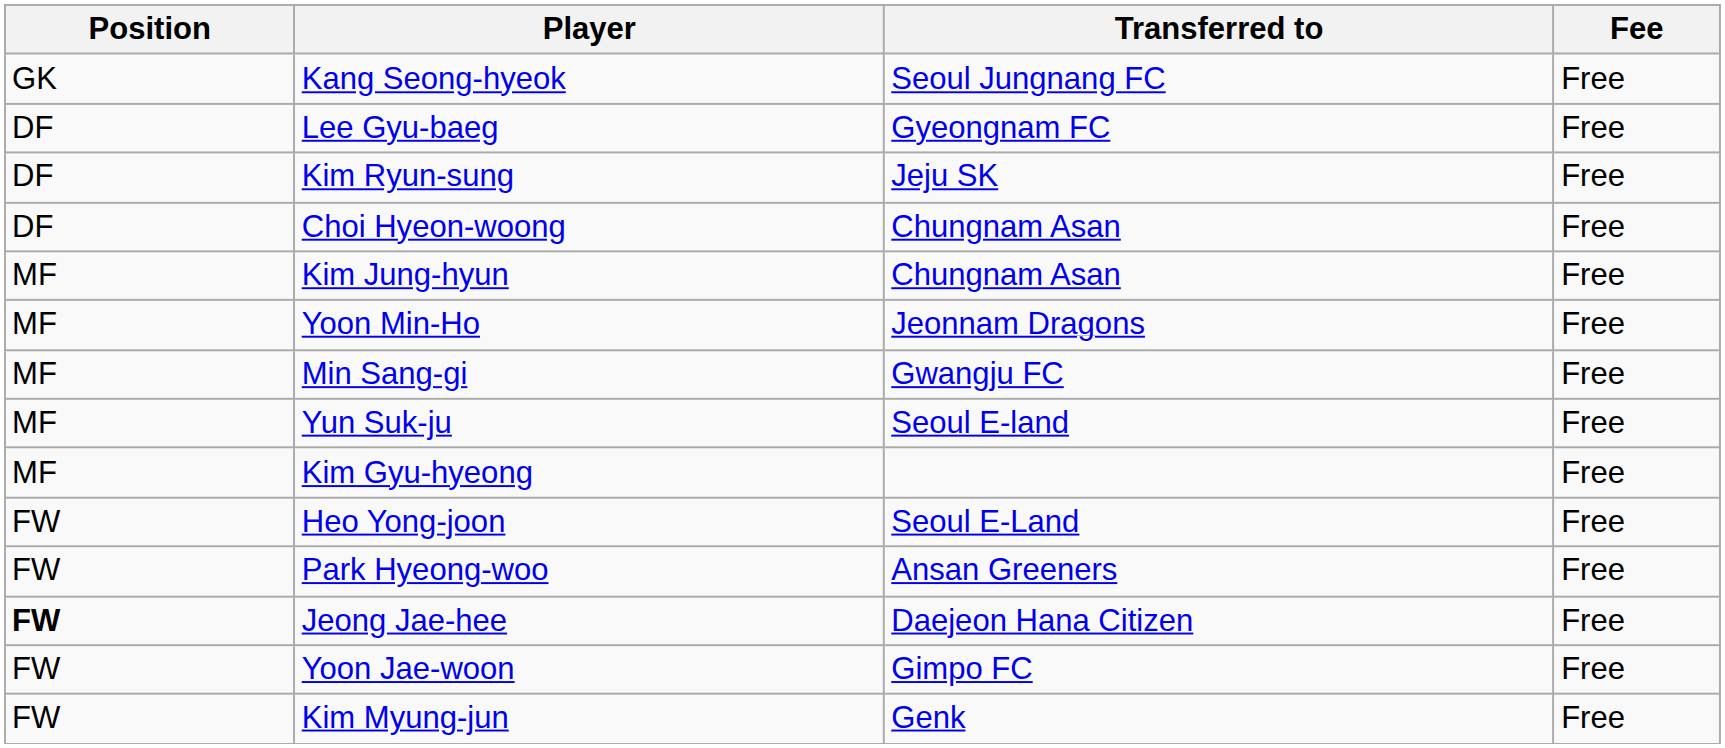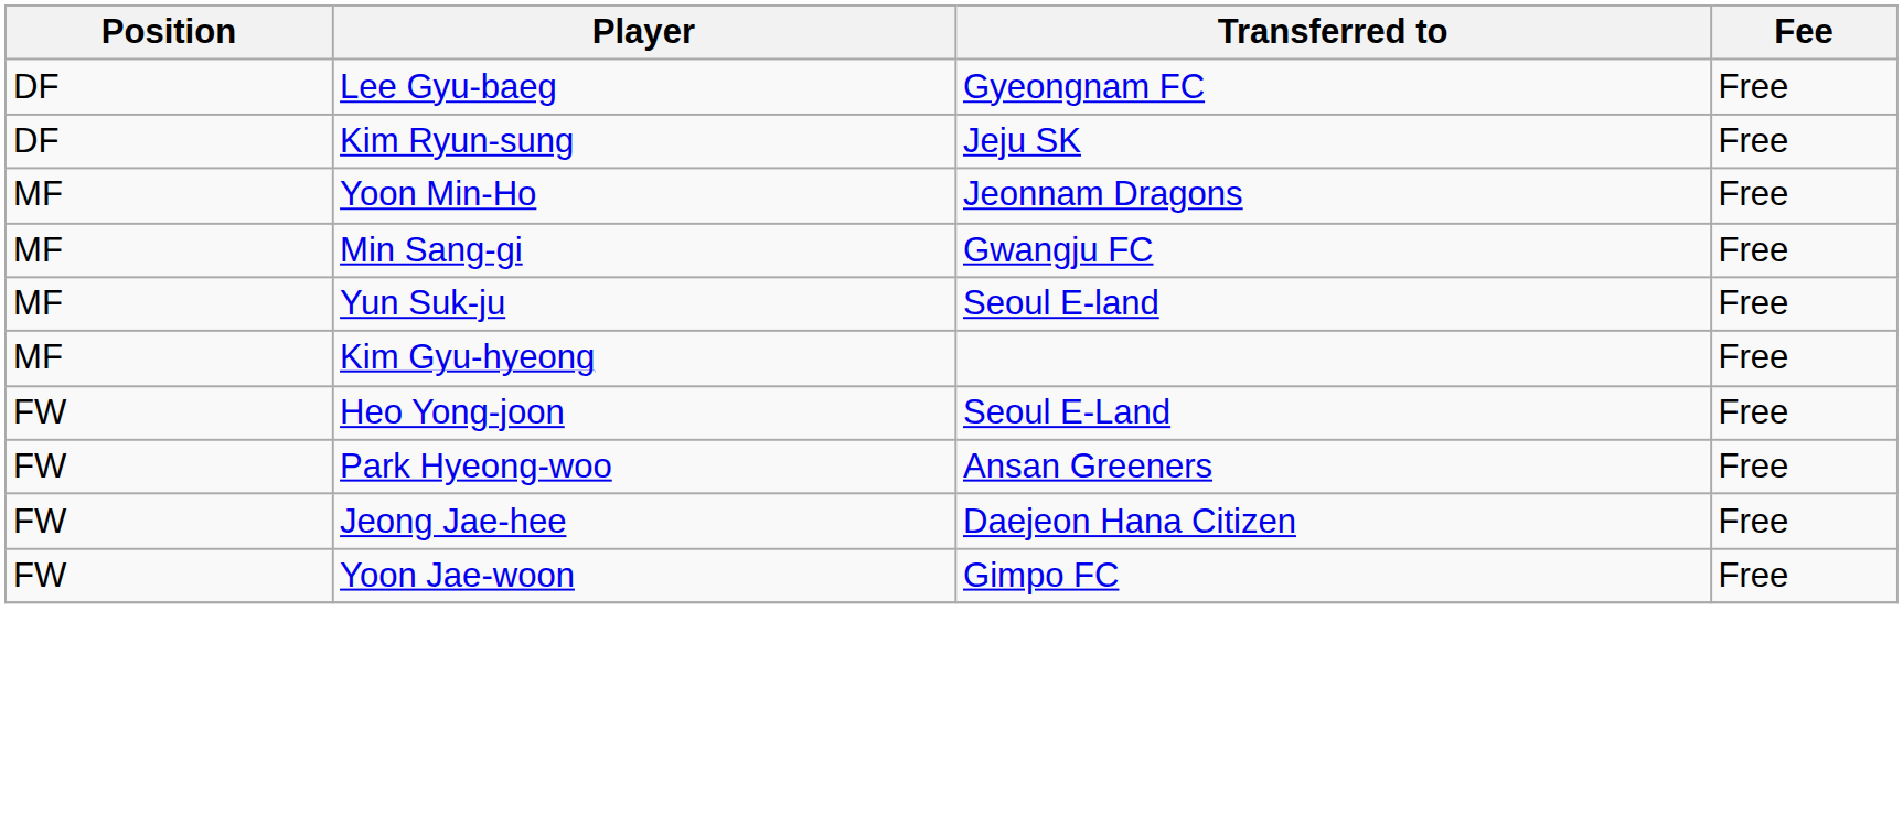 <table class="wikitable sortable" style="width:70%; text-align:center; font-size:100%; text-align:left;">
 <tr>
 <th>Position</th>
 <th>Player</th>
 <th>Transferred to</th>
 <th>Fee</th>
-</tr>
-<tr>
-<td>GK</td>
-<td> <a href='#'>Kang Seong-hyeok</a></td>
-<td> <a href='#'>Seoul Jungnang FC</a></td>
-<td>Free</td>
 </tr>
 <tr>
 <td>DF</td>
 <td> <a href='#'>Lee Gyu-baeg</a></td>
 <td> <a href='#'>Gyeongnam FC</a></td>
 <td>Free</td>
 </tr>
 <tr>
 <td>DF</td>
 <td> <a href='#'>Kim Ryun-sung</a></td>
 <td> <a href='#'>Jeju SK</a></td>
-<td>Free</td>
-</tr>
-<tr>
-<td>DF</td>
-<td> <a href='#'>Choi Hyeon-woong</a></td>
-<td> <a href='#'>Chungnam Asan</a></td>
-<td>Free</td>
-</tr>
-<tr>
-<td>MF</td>
-<td> <a href='#'>Kim Jung-hyun</a></td>
-<td> <a href='#'>Chungnam Asan</a></td>
 <td>Free</td>
 </tr>
 <tr>
 <td>MF</td>
 <td> <a href='#'>Yoon Min-Ho</a></td>
 <td> <a href='#'>Jeonnam Dragons</a></td>
 <td>Free</td>
 </tr>
 <tr>
 <td>MF</td>
 <td> <a href='#'>Min Sang-gi</a></td>
 <td> <a href='#'>Gwangju FC</a></td>
 <td>Free</td>
 </tr>
 <tr>
 <td>MF</td>
 <td> <a href='#'>Yun Suk-ju</a></td>
 <td> <a href='#'>Seoul E-land</a></td>
 <td>Free</td>
 </tr>
 <tr>
 <td>MF</td>
 <td> <a href='#'>Kim Gyu-hyeong</a></td>
 <td></td>
 <td>Free</td>
 </tr>
 <tr>
 <td>FW</td>
 <td> <a href='#'>Heo Yong-joon</a></td>
 <td> <a href='#'>Seoul E-Land</a></td>
 <td>Free</td>
 </tr>
 <tr>
 <td>FW</td>
 <td> <a href='#'>Park Hyeong-woo</a></td>
 <td> <a href='#'>Ansan Greeners</a></td>
 <td>Free</td>
 </tr>
 <tr>
-<td><strong>FW</strong></td>
+<td>FW</td>
 <td> <a href='#'>Jeong Jae-hee</a></td>
 <td> <a href='#'>Daejeon Hana Citizen</a></td>
 <td>Free </td>
 </tr>
 <tr>
 <td>FW</td>
 <td> <a href='#'>Yoon Jae-woon</a></td>
 <td> <a href='#'>Gimpo FC</a></td>
 <td>Free</td>
 </tr>
 <tr>
-<td>FW</td>
-<td> <a href='#'>Kim Myung-jun</a></td>
-<td> <a href='#'>Genk</a></td>
-<td>Free </td>
-</tr>
-<tr>
 </tr>
 </table>
